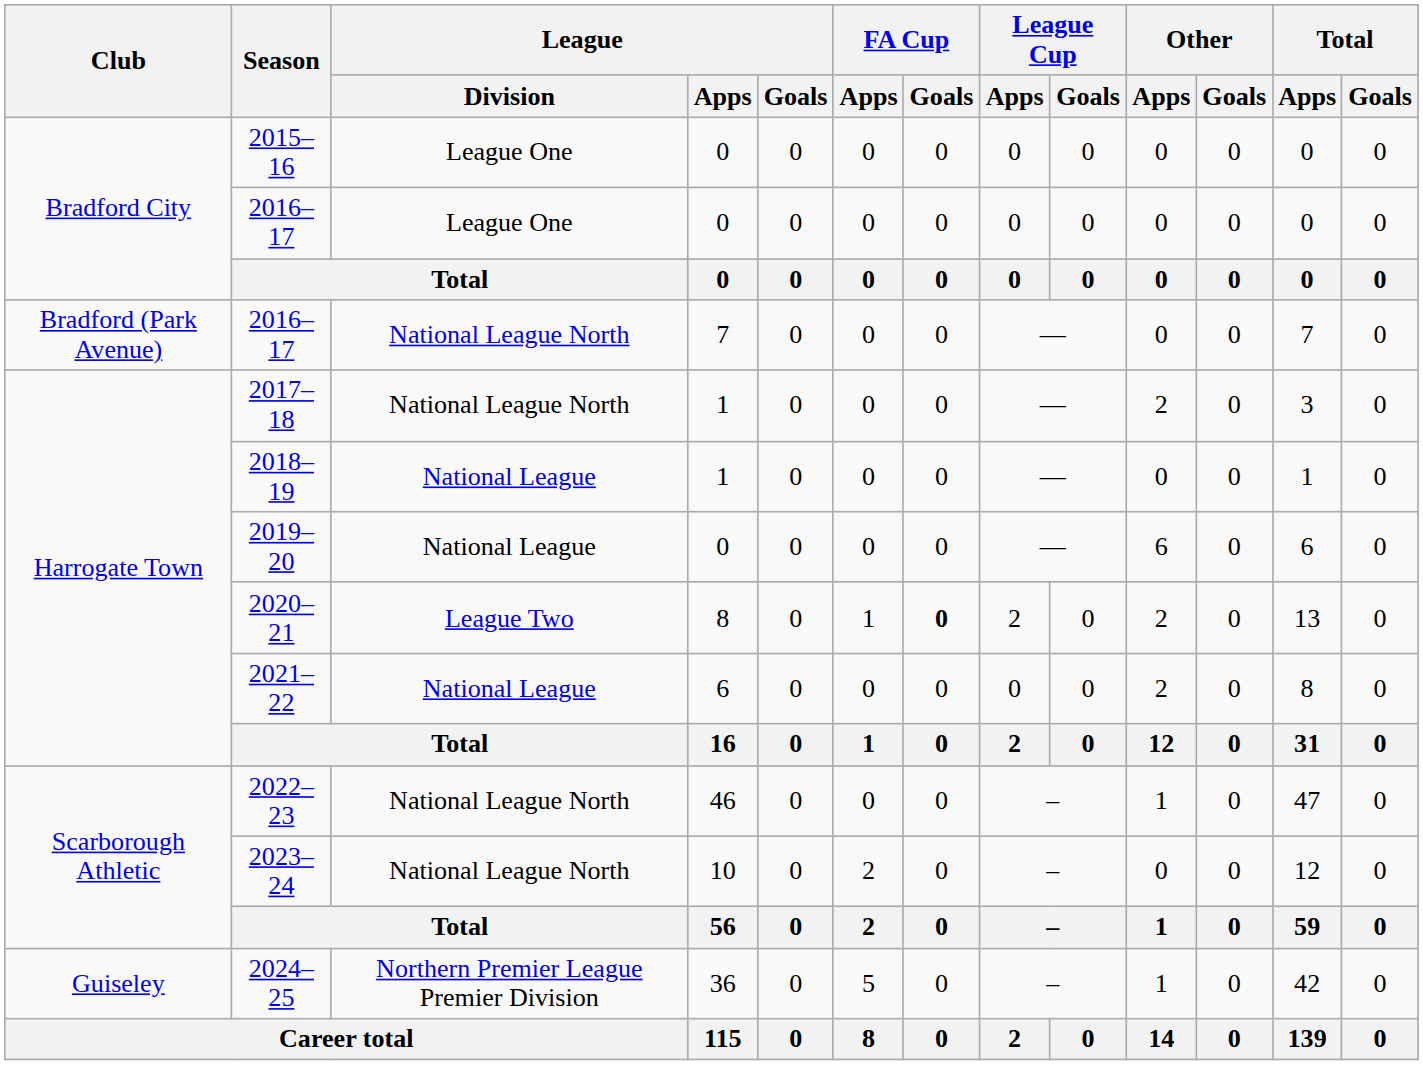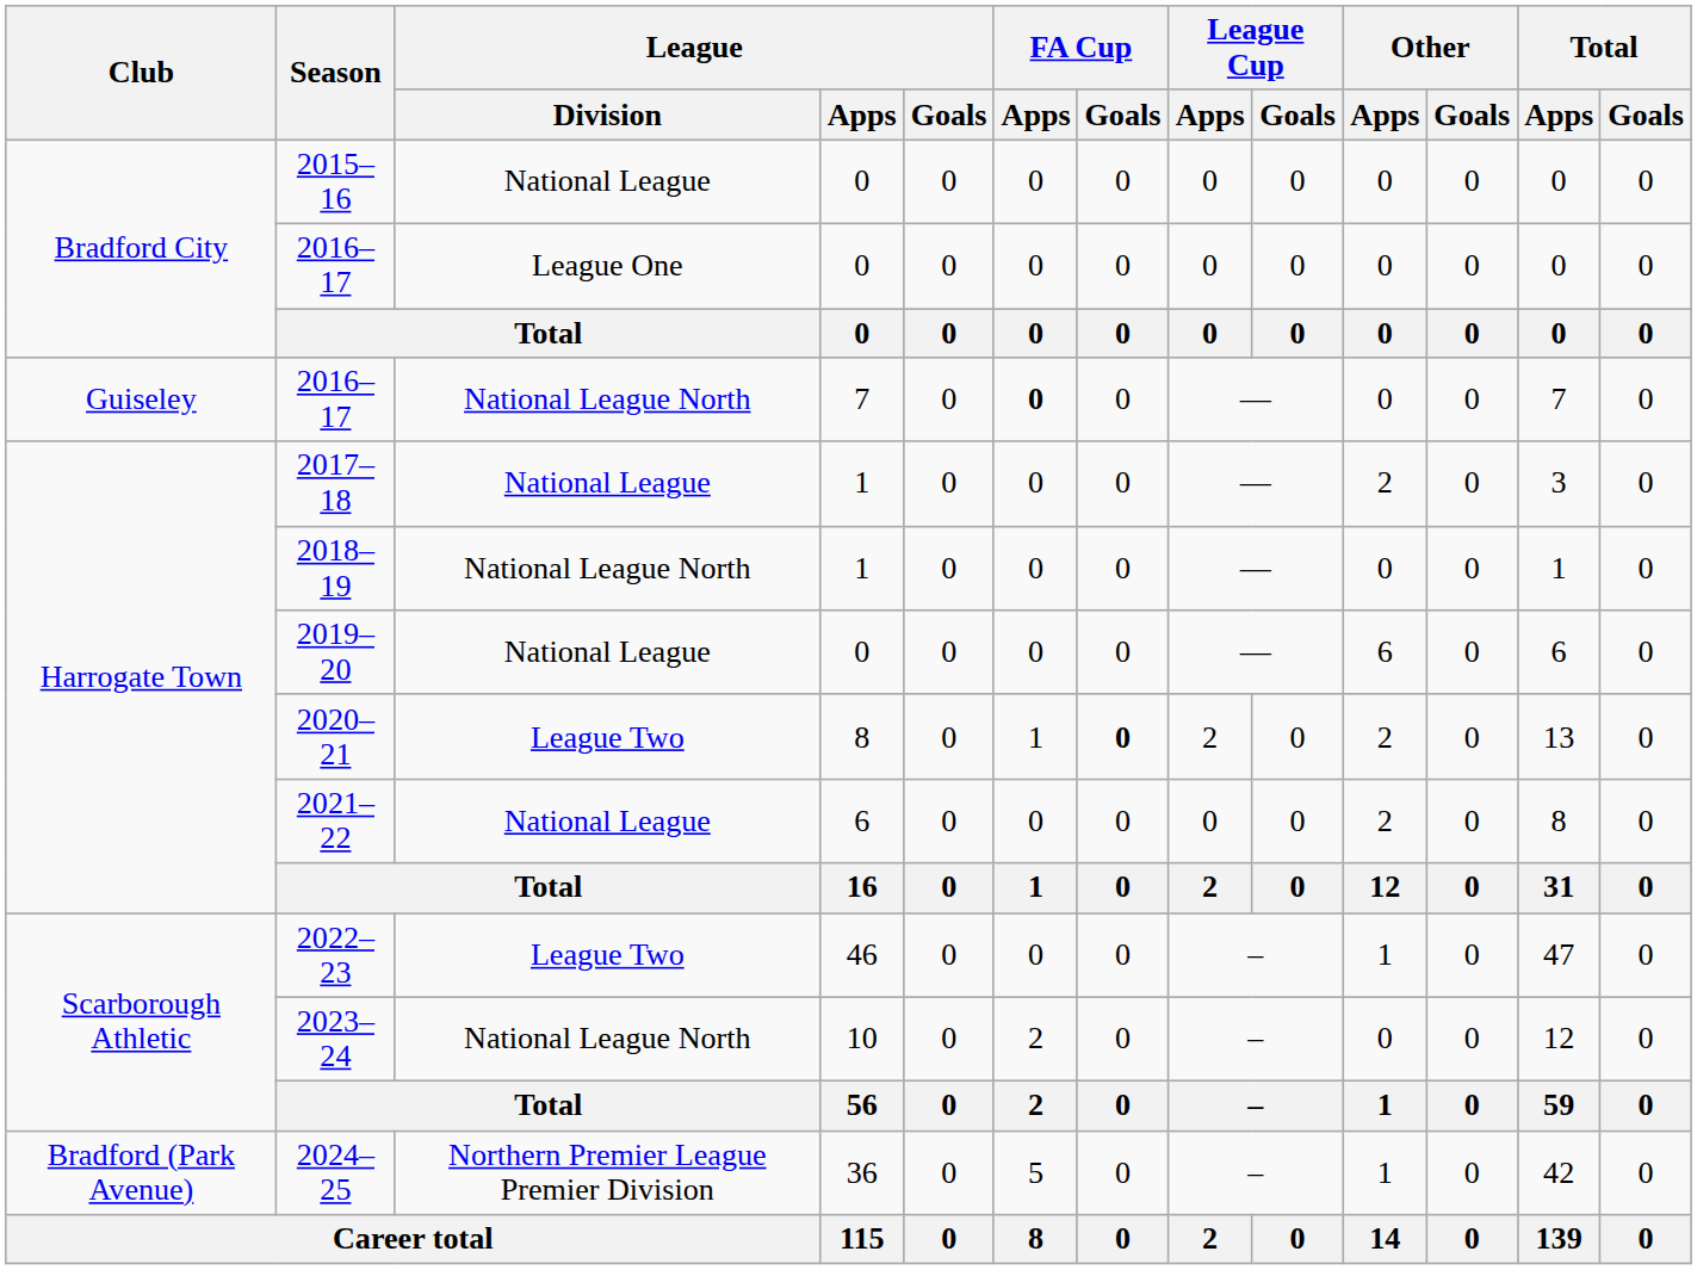 <table class="wikitable" style="text-align: center">
 <tr>
 <th rowspan="2">Club</th>
 <th rowspan="2">Season</th>
 <th colspan="3">League</th>
 <th colspan="2"><a href='#'>FA Cup</a></th>
 <th colspan="2"><a href='#'>League Cup</a></th>
 <th colspan="2">Other</th>
 <th colspan="2">Total</th>
 </tr>
 <tr>
 <th>Division</th>
 <th>Apps</th>
 <th>Goals</th>
 <th>Apps</th>
 <th>Goals</th>
 <th>Apps</th>
 <th>Goals</th>
 <th>Apps</th>
 <th>Goals</th>
 <th>Apps</th>
 <th>Goals</th>
 </tr>
 <tr>
 <td rowspan="3"><a href='#'>Bradford City</a></td>
 <td><a href='#'>2015–16</a></td>
-<td>League One</td>
+<td>National League</td>
 <td>0</td>
 <td>0</td>
 <td>0</td>
 <td>0</td>
 <td>0</td>
 <td>0</td>
 <td>0</td>
 <td>0</td>
 <td>0</td>
 <td>0</td>
 </tr>
 <tr>
 <td><a href='#'>2016–17</a></td>
 <td>League One</td>
 <td>0</td>
 <td>0</td>
 <td>0</td>
 <td>0</td>
 <td>0</td>
 <td>0</td>
 <td>0</td>
 <td>0</td>
 <td>0</td>
 <td>0</td>
 </tr>
 <tr>
 <th colspan="2">Total</th>
 <th>0</th>
 <th>0</th>
 <th>0</th>
 <th>0</th>
 <th>0</th>
 <th>0</th>
 <th>0</th>
 <th>0</th>
 <th>0</th>
 <th>0</th>
 </tr>
 <tr>
-<td><a href='#'>Bradford (Park Avenue)</a></td>
+<td><a href='#'>Guiseley</a></td>
 <td><a href='#'>2016–17</a></td>
 <td><a href='#'>National League North</a></td>
 <td>7</td>
 <td>0</td>
-<td>0</td>
+<td><strong>0</strong></td>
 <td>0</td>
 <td colspan="2">—</td>
 <td>0</td>
 <td>0</td>
 <td>7</td>
 <td>0</td>
 </tr>
 <tr>
 <td rowspan="6"><a href='#'>Harrogate Town</a></td>
 <td><a href='#'>2017–18</a></td>
-<td>National League North</td>
+<td><a href='#'>National League</a></td>
 <td>1</td>
 <td>0</td>
 <td>0</td>
 <td>0</td>
 <td colspan="2">—</td>
 <td>2</td>
 <td>0</td>
 <td>3</td>
 <td>0</td>
 </tr>
 <tr>
 <td><a href='#'>2018–19</a></td>
-<td><a href='#'>National League</a></td>
+<td>National League North</td>
 <td>1</td>
 <td>0</td>
 <td>0</td>
 <td>0</td>
 <td colspan="2">—</td>
 <td>0</td>
 <td>0</td>
 <td>1</td>
 <td>0</td>
 </tr>
 <tr>
 <td><a href='#'>2019–20</a></td>
 <td>National League</td>
 <td>0</td>
 <td>0</td>
 <td>0</td>
 <td>0</td>
 <td colspan="2">—</td>
 <td>6</td>
 <td>0</td>
 <td>6</td>
 <td>0</td>
 </tr>
 <tr>
 <td><a href='#'>2020–21</a></td>
 <td><a href='#'>League Two</a></td>
 <td>8</td>
 <td>0</td>
 <td>1</td>
 <td><strong>0</strong></td>
 <td>2</td>
 <td>0</td>
 <td>2</td>
 <td>0</td>
 <td>13</td>
 <td>0</td>
 </tr>
 <tr>
 <td><a href='#'>2021–22</a></td>
 <td><a href='#'>National League</a></td>
 <td>6</td>
 <td>0</td>
 <td>0</td>
 <td>0</td>
 <td>0</td>
 <td>0</td>
 <td>2</td>
 <td>0</td>
 <td>8</td>
 <td>0</td>
 </tr>
 <tr>
 <th colspan="2">Total</th>
 <th>16</th>
 <th>0</th>
 <th>1</th>
 <th>0</th>
 <th>2</th>
 <th>0</th>
 <th>12</th>
 <th>0</th>
 <th>31</th>
 <th>0</th>
 </tr>
 <tr>
 <td rowspan="3"><a href='#'>Scarborough Athletic</a></td>
 <td><a href='#'>2022–23</a></td>
-<td>National League North</td>
+<td><a href='#'>League Two</a></td>
 <td>46</td>
 <td>0</td>
 <td>0</td>
 <td>0</td>
 <td colspan="2">–</td>
 <td>1</td>
 <td>0</td>
 <td>47</td>
 <td>0</td>
 </tr>
 <tr>
 <td><a href='#'>2023–24</a></td>
 <td>National League North</td>
 <td>10</td>
 <td>0</td>
 <td>2</td>
 <td>0</td>
 <td colspan="2">–</td>
 <td>0</td>
 <td>0</td>
 <td>12</td>
 <td>0</td>
 </tr>
 <tr>
 <th colspan="2">Total</th>
 <th>56</th>
 <th>0</th>
 <th>2</th>
 <th>0</th>
 <th colspan="2">–</th>
 <th>1</th>
 <th>0</th>
 <th>59</th>
 <th>0</th>
 </tr>
 <tr>
-<td><a href='#'>Guiseley</a></td>
+<td><a href='#'>Bradford (Park Avenue)</a></td>
 <td><a href='#'>2024–25</a></td>
 <td><a href='#'>Northern Premier League</a> Premier Division</td>
 <td>36</td>
 <td>0</td>
 <td>5</td>
 <td>0</td>
 <td colspan="2">–</td>
 <td>1</td>
 <td>0</td>
 <td>42</td>
 <td>0</td>
 </tr>
 <tr>
 <th colspan="3">Career total</th>
 <th>115</th>
 <th>0</th>
 <th>8</th>
 <th>0</th>
 <th>2</th>
 <th>0</th>
 <th>14</th>
 <th>0</th>
 <th>139</th>
 <th>0</th>
 </tr>
 </table>
